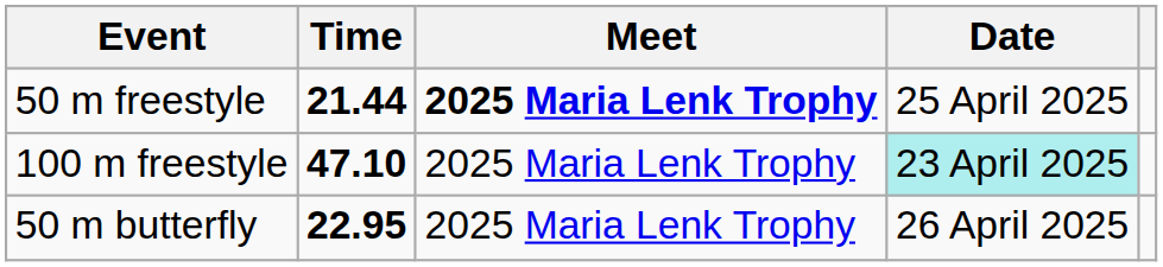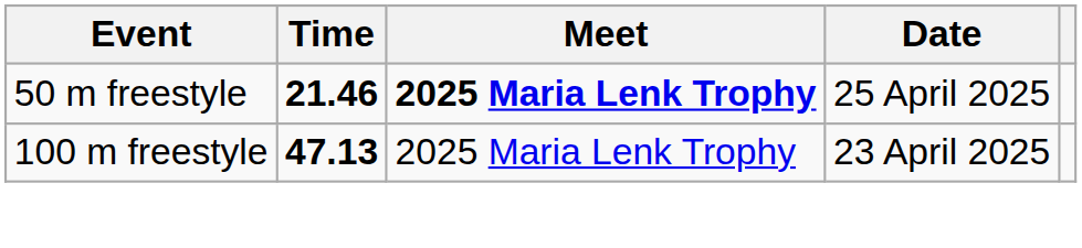 <table class="wikitable">
 <tr bgcolor="#eeeeee">
 <th>Event</th>
 <th>Time</th>
 <th>Meet</th>
 <th>Date</th>
 <th></th>
 </tr>
 <tr>
 <td>50 m freestyle</td>
-<td><strong>21.44</strong></td>
+<td><strong>21.46</strong></td>
 <td><strong>2025 <a href='#'>Maria Lenk Trophy</a></strong></td>
 <td>25 April 2025</td>
 <td></td>
 </tr>
 <tr>
 <td>100 m freestyle</td>
-<td><strong>47.10</strong></td>
+<td><strong>47.13</strong></td>
 <td>2025 <a href='#'>Maria Lenk Trophy</a></td>
-<td style="background: paleturquoise;">23 April 2025</td>
-<td></td>
-</tr>
-<tr>
-<td>50 m butterfly</td>
-<td><strong>22.95</strong></td>
-<td>2025 <a href='#'>Maria Lenk Trophy</a></td>
-<td>26 April 2025</td>
+<td>23 April 2025</td>
 <td></td>
 </tr>
 </table>
